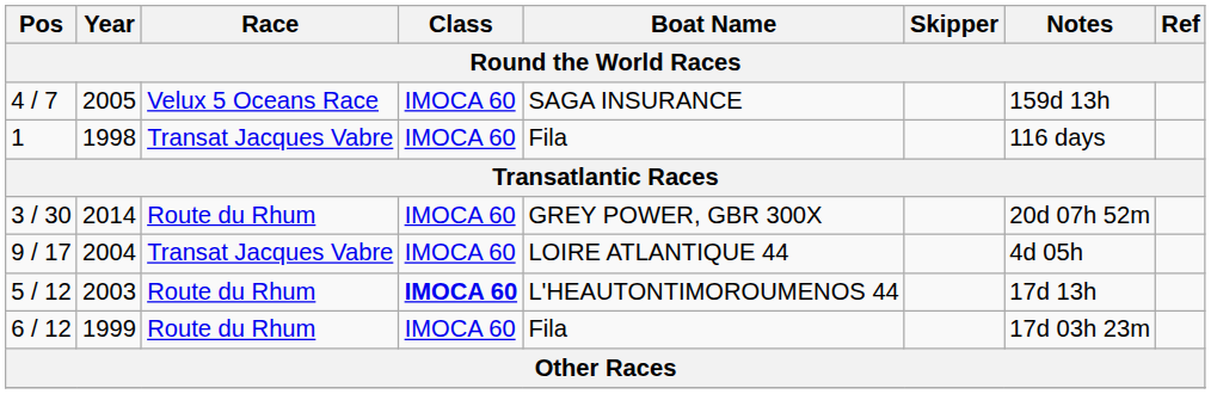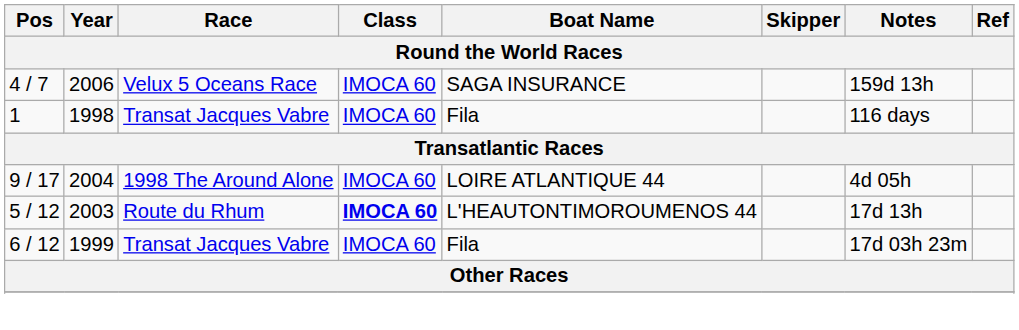 <table class="wikitable sortable">
 <tr>
 <th>Pos</th>
 <th>Year</th>
 <th>Race</th>
 <th>Class</th>
 <th>Boat Name</th>
 <th>Skipper</th>
 <th>Notes</th>
 <th>Ref</th>
 </tr>
 <tr>
 <th colspan = 8><strong>Round the World Races</strong></th>
 </tr>
 <tr>
 <td>4 / 7</td>
-<td>2005</td>
+<td>2006</td>
 <td><a href='#'>Velux 5 Oceans Race</a></td>
 <td><a href='#'>IMOCA 60</a></td>
 <td>SAGA INSURANCE</td>
 <td></td>
 <td>159d 13h</td>
 <td></td>
 </tr>
 <tr>
 <td>1</td>
 <td>1998</td>
 <td><a href='#'>Transat Jacques Vabre</a></td>
 <td><a href='#'>IMOCA 60</a></td>
 <td>Fila</td>
 <td></td>
 <td>116 days</td>
 <td></td>
 </tr>
 <tr>
 <th colspan = 8><strong>Transatlantic Races</strong></th>
 </tr>
 <tr>
-<td>3 / 30</td>
-<td>2014</td>
-<td><a href='#'>Route du Rhum</a></td>
-<td><a href='#'>IMOCA 60</a></td>
-<td>GREY POWER, GBR 300X</td>
-<td></td>
-<td>20d 07h 52m</td>
-<td></td>
-</tr>
-<tr>
 <td>9 / 17</td>
 <td>2004</td>
-<td><a href='#'>Transat Jacques Vabre</a></td>
+<td><a href='#'>1998 The Around Alone</a></td>
 <td><a href='#'>IMOCA 60</a></td>
 <td>LOIRE ATLANTIQUE 44</td>
 <td><br></td>
 <td>4d 05h</td>
 <td></td>
 </tr>
 <tr>
 <td>5 / 12</td>
 <td>2003</td>
 <td><a href='#'>Route du Rhum</a></td>
 <td><strong><a href='#'>IMOCA 60</a></strong></td>
 <td>L'HEAUTONTIMOROUMENOS 44</td>
 <td></td>
 <td>17d 13h</td>
 <td></td>
 </tr>
 <tr>
 <td>6 / 12</td>
 <td>1999</td>
-<td><a href='#'>Route du Rhum</a></td>
+<td><a href='#'>Transat Jacques Vabre</a></td>
 <td><a href='#'>IMOCA 60</a></td>
 <td>Fila</td>
 <td><br></td>
 <td>17d 03h 23m</td>
 <td></td>
 </tr>
 <tr>
 <th colspan = 8><strong>Other Races</strong></th>
 </tr>
 <tr>
 </tr>
 <tr>
 </tr>
 </table>
